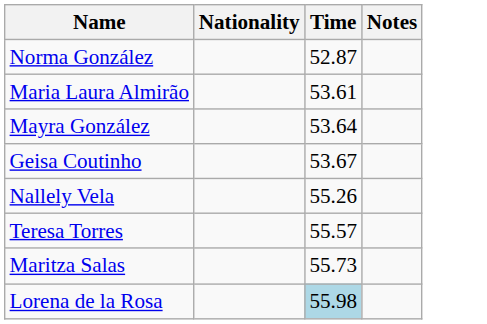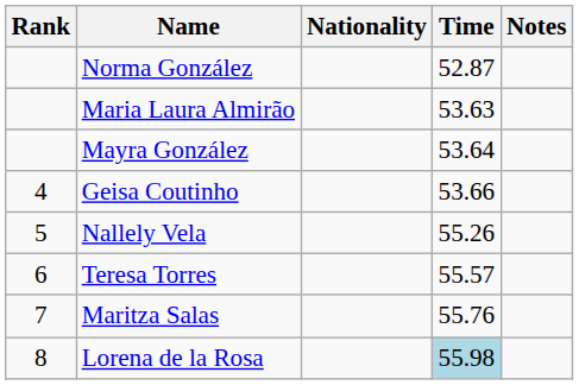 <table class="wikitable sortable" style="text-align:center;font-size:95%">
 <tr>
+<th>Rank</th>
 <th>Name</th>
 <th>Nationality</th>
 <th>Time</th>
 <th>Notes</th>
 </tr>
 <tr>
+<td></td>
 <td align=left><a href='#'>Norma González</a></td>
 <td align=left></td>
 <td>52.87</td>
 <td></td>
 </tr>
 <tr>
+<td></td>
 <td align=left><a href='#'>Maria Laura Almirão</a></td>
 <td align=left></td>
-<td>53.61</td>
+<td>53.63</td>
 <td></td>
 </tr>
 <tr>
+<td></td>
 <td align=left><a href='#'>Mayra González</a></td>
 <td align=left></td>
 <td>53.64</td>
 <td></td>
 </tr>
 <tr>
+<td>4</td>
 <td align=left><a href='#'>Geisa Coutinho</a></td>
 <td align=left></td>
-<td>53.67</td>
+<td>53.66</td>
 <td></td>
 </tr>
 <tr>
+<td>5</td>
 <td align=left><a href='#'>Nallely Vela</a></td>
 <td align=left></td>
 <td>55.26</td>
 <td></td>
 </tr>
 <tr>
+<td>6</td>
 <td align=left><a href='#'>Teresa Torres</a></td>
 <td align=left></td>
 <td>55.57</td>
 <td></td>
 </tr>
 <tr>
+<td>7</td>
 <td align=left><a href='#'>Maritza Salas</a></td>
 <td align=left></td>
-<td>55.73</td>
+<td>55.76</td>
 <td></td>
 </tr>
 <tr>
+<td>8</td>
 <td align=left><a href='#'>Lorena de la Rosa</a></td>
 <td align=left></td>
 <td style="background: lightblue;">55.98</td>
 <td></td>
 </tr>
 </table>
